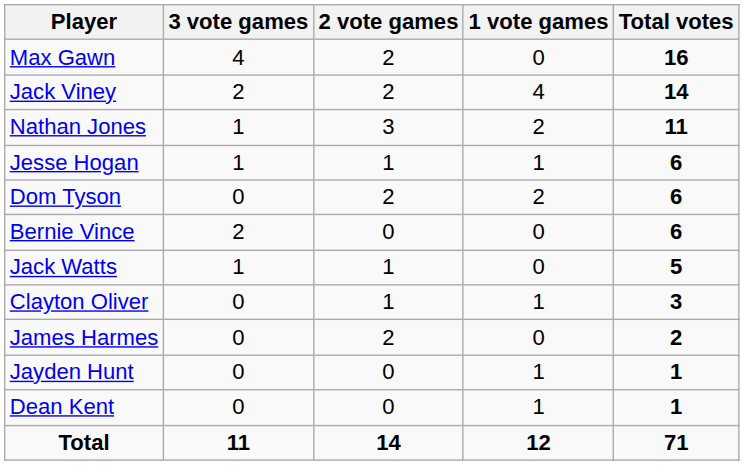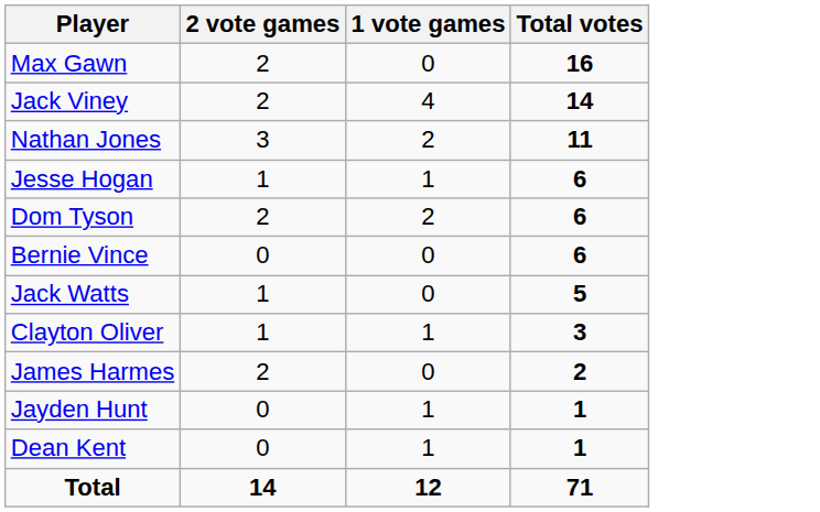 <table class="wikitable" style="text-align:center;">
 <tr>
 <th>Player</th>
-<th>3 vote games</th>
 <th>2 vote games</th>
 <th>1 vote games</th>
 <th>Total votes</th>
 </tr>
 <tr>
 <td align=left><a href='#'>Max Gawn</a></td>
-<td>4</td>
 <td>2</td>
 <td>0</td>
 <td><strong>16</strong></td>
 </tr>
 <tr>
 <td align=left><a href='#'>Jack Viney</a></td>
 <td>2</td>
-<td>2</td>
 <td>4</td>
 <td><strong>14</strong></td>
 </tr>
 <tr>
 <td align=left><a href='#'>Nathan Jones</a></td>
-<td>1</td>
 <td>3</td>
 <td>2</td>
 <td><strong>11</strong></td>
 </tr>
 <tr>
 <td align=left><a href='#'>Jesse Hogan</a></td>
 <td>1</td>
 <td>1</td>
-<td>1</td>
 <td><strong>6</strong></td>
 </tr>
 <tr>
 <td align=left><a href='#'>Dom Tyson</a></td>
-<td>0</td>
 <td>2</td>
 <td>2</td>
 <td><strong>6</strong></td>
 </tr>
 <tr>
 <td align=left><a href='#'>Bernie Vince</a></td>
-<td>2</td>
 <td>0</td>
 <td>0</td>
 <td><strong>6</strong></td>
 </tr>
 <tr>
 <td align=left><a href='#'>Jack Watts</a></td>
 <td>1</td>
-<td>1</td>
 <td>0</td>
 <td><strong>5</strong></td>
 </tr>
 <tr>
 <td align=left><a href='#'>Clayton Oliver</a></td>
-<td>0</td>
 <td>1</td>
 <td>1</td>
 <td><strong>3</strong></td>
 </tr>
 <tr>
 <td align=left><a href='#'>James Harmes</a></td>
-<td>0</td>
 <td>2</td>
 <td>0</td>
 <td><strong>2</strong></td>
 </tr>
 <tr>
 <td align=left><a href='#'>Jayden Hunt</a></td>
 <td>0</td>
-<td>0</td>
 <td>1</td>
 <td><strong>1</strong></td>
 </tr>
 <tr>
 <td align=left><a href='#'>Dean Kent</a></td>
 <td>0</td>
-<td>0</td>
 <td>1</td>
 <td><strong>1</strong></td>
 </tr>
 <tr>
 <td><strong>Total</strong></td>
-<td><strong>11</strong></td>
 <td><strong>14</strong></td>
 <td><strong>12</strong></td>
 <td><strong>71</strong></td>
 </tr>
 </table>
